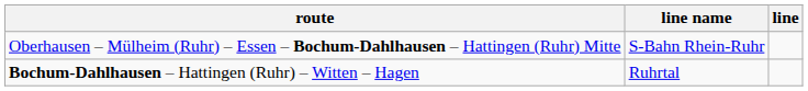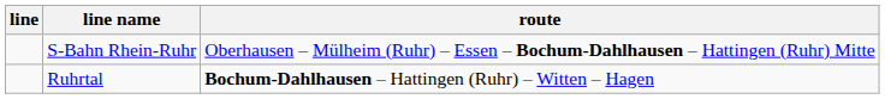 <table class=wikitable>
 <tr class="hintergrundfarbe5">
+<th>line</th>
+<th>line name</th>
 <th>route</th>
-<th>line name</th>
-<th>line</th>
 </tr>
 <tr>
+<td></td>
+<td><a href='#'>S-Bahn Rhein-Ruhr</a></td>
 <td><a href='#'>Oberhausen</a> – <a href='#'>Mülheim (Ruhr)</a> – <a href='#'>Essen</a> – <strong>Bochum-Dahlhausen</strong> – <a href='#'>Hattingen (Ruhr) Mitte</a></td>
-<td><a href='#'>S-Bahn Rhein-Ruhr</a></td>
-<td></td>
 </tr>
 <tr>
+<td></td>
+<td><a href='#'>Ruhrtal</a></td>
 <td><strong>Bochum-Dahlhausen</strong> – Hattingen (Ruhr) – <a href='#'>Witten</a> – <a href='#'>Hagen</a></td>
-<td><a href='#'>Ruhrtal</a></td>
-<td></td>
 </tr>
 </table>
